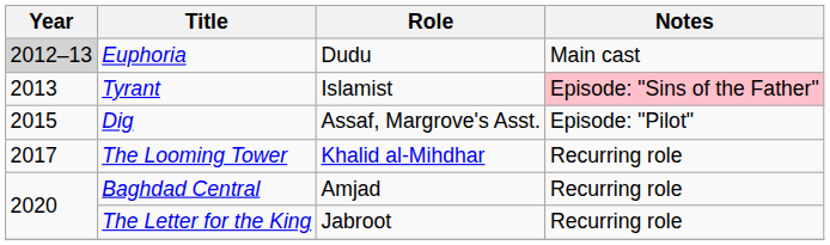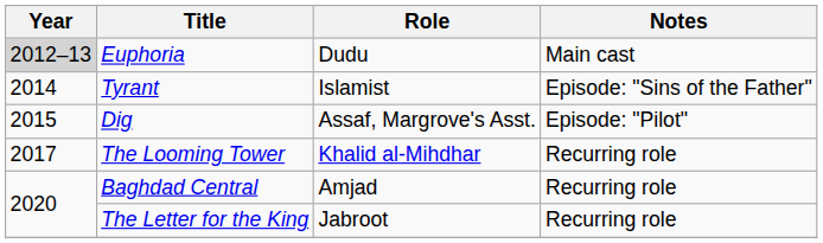 <table class="wikitable sortable">
 <tr>
 <th>Year</th>
 <th>Title</th>
 <th>Role</th>
 <th class="unsortable">Notes</th>
 </tr>
 <tr>
 <td style="background: lightgrey;">2012–13</td>
 <td><em><a href='#'>Euphoria</a></em></td>
 <td>Dudu</td>
 <td>Main cast</td>
 </tr>
 <tr>
-<td>2013</td>
+<td>2014</td>
 <td><em><a href='#'>Tyrant</a></em></td>
 <td>Islamist</td>
-<td style="background: pink;">Episode: "Sins of the Father"</td>
+<td>Episode: "Sins of the Father"</td>
 </tr>
 <tr>
 <td>2015</td>
 <td><em><a href='#'>Dig</a></em></td>
 <td>Assaf, Margrove's Asst.</td>
 <td>Episode: "Pilot"</td>
 </tr>
 <tr>
 <td>2017</td>
 <td><em><a href='#'>The Looming Tower</a></em></td>
 <td><a href='#'>Khalid al-Mihdhar</a></td>
 <td>Recurring role</td>
 </tr>
 <tr>
 <td rowspan="2">2020</td>
 <td><em><a href='#'>Baghdad Central</a></em></td>
 <td>Amjad</td>
 <td>Recurring role</td>
 </tr>
 <tr>
 <td><em><a href='#'>The Letter for the King</a></em></td>
 <td>Jabroot</td>
 <td>Recurring role</td>
 </tr>
 <tr>
 </tr>
 </table>
